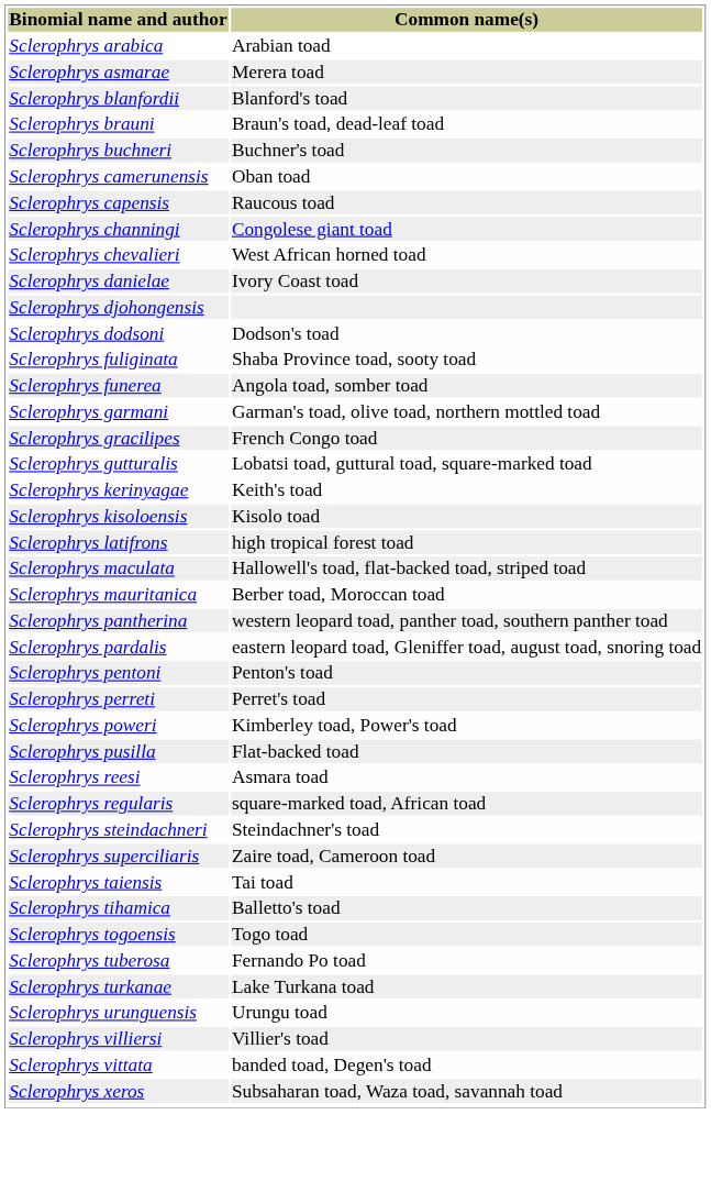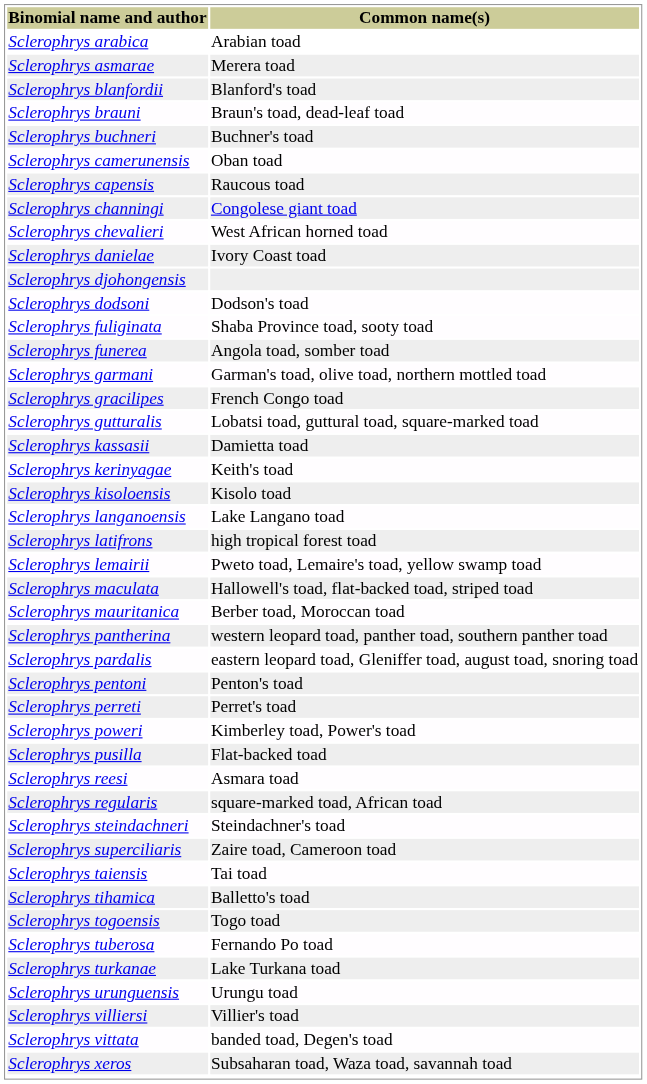 <table style="text-align:left; border:1px solid #999999; ">
 <tr style="background:#CCCC99; text-align: center; ">
 <th>Binomial name and author</th>
 <th>Common name(s)</th>
 </tr>
 <tr>
 <td><em><a href='#'>Sclerophrys arabica</a></em> </td>
 <td>Arabian toad</td>
 </tr>
 <tr style="background:#EEEEEE;">
 <td><em><a href='#'>Sclerophrys asmarae</a></em> </td>
 <td>Merera toad</td>
 </tr>
 <tr style="background:#EEEEEE;">
 <td><em><a href='#'>Sclerophrys blanfordii</a></em> </td>
 <td>Blanford's toad</td>
 </tr>
 <tr style="background:#FFFDFF;">
 <td><em><a href='#'>Sclerophrys brauni</a></em> </td>
 <td>Braun's toad, dead-leaf toad</td>
 </tr>
 <tr style="background:#EEEEEE;">
 <td><em><a href='#'>Sclerophrys buchneri</a></em> </td>
 <td>Buchner's toad</td>
 </tr>
 <tr style="background:#FFFDFF;">
 <td><em><a href='#'>Sclerophrys camerunensis</a></em> </td>
 <td>Oban toad</td>
 </tr>
 <tr style="background:#EEEEEE;">
 <td><em><a href='#'>Sclerophrys capensis</a></em> </td>
 <td>Raucous toad</td>
 </tr>
 <tr style="background:#EEEEEE;">
 <td><em><a href='#'>Sclerophrys channingi</a></em> </td>
 <td><a href='#'>Congolese giant toad</a></td>
 </tr>
 <tr style="background:#FFFDFF;">
 <td><em><a href='#'>Sclerophrys chevalieri</a></em> </td>
 <td>West African horned toad</td>
 </tr>
 <tr style="background:#EEEEEE;">
 <td><em><a href='#'>Sclerophrys danielae</a></em> </td>
 <td>Ivory Coast toad</td>
 </tr>
 <tr style="background:#EEEEEE;">
 <td><em><a href='#'>Sclerophrys djohongensis</a></em> </td>
 <td></td>
 </tr>
 <tr style="background:#FFFDFF;">
 <td><em><a href='#'>Sclerophrys dodsoni</a></em> </td>
 <td>Dodson's toad</td>
 </tr>
 <tr style="background:#FFFDFF;">
 <td><em><a href='#'>Sclerophrys fuliginata</a></em> </td>
 <td>Shaba Province toad, sooty toad</td>
 </tr>
 <tr style="background:#EEEEEE;">
 <td><em><a href='#'>Sclerophrys funerea</a></em> </td>
 <td>Angola toad, somber toad</td>
 </tr>
 <tr style="background:#FFFDFF;">
 <td><em><a href='#'>Sclerophrys garmani</a></em> </td>
 <td>Garman's toad, olive toad, northern mottled toad</td>
 </tr>
 <tr style="background:#EEEEEE;">
 <td><em><a href='#'>Sclerophrys gracilipes</a></em> </td>
 <td>French Congo toad</td>
 </tr>
 <tr style="background:#FFFDFF;">
 <td><em><a href='#'>Sclerophrys gutturalis</a></em> </td>
 <td>Lobatsi toad, guttural toad, square-marked toad</td>
 </tr>
+<tr style="background:#EEEEEE;">
+<td><em><a href='#'>Sclerophrys kassasii</a></em> </td>
+<td>Damietta toad</td>
+</tr>
 <tr style="background:#FFFDFF;">
 <td><em><a href='#'>Sclerophrys kerinyagae</a></em> </td>
 <td>Keith's toad</td>
 </tr>
 <tr style="background:#EEEEEE;">
 <td><em><a href='#'>Sclerophrys kisoloensis</a></em> </td>
 <td>Kisolo toad</td>
 </tr>
+<tr style="background:#FFFDFF;">
+<td><em><a href='#'>Sclerophrys langanoensis</a></em> </td>
+<td>Lake Langano toad</td>
+</tr>
 <tr style="background:#EEEEEE;">
 <td><em><a href='#'>Sclerophrys latifrons</a></em> </td>
 <td>high tropical forest toad</td>
+</tr>
+<tr style="background:#FFFDFF;">
+<td><em><a href='#'>Sclerophrys lemairii</a></em> </td>
+<td>Pweto toad, Lemaire's toad, yellow swamp toad</td>
 </tr>
 <tr style="background:#EEEEEE;">
 <td><em><a href='#'>Sclerophrys maculata</a></em> </td>
 <td>Hallowell's toad, flat-backed toad, striped toad</td>
 </tr>
 <tr style="background:#FFFDFF;">
 <td><em><a href='#'>Sclerophrys mauritanica</a></em> </td>
 <td>Berber toad, Moroccan toad</td>
 </tr>
 <tr style="background:#EEEEEE;">
 <td><em><a href='#'>Sclerophrys pantherina</a></em> </td>
 <td>western leopard toad, panther toad, southern panther toad</td>
 </tr>
 <tr style="background:#FFFDFF;">
 <td><em><a href='#'>Sclerophrys pardalis</a></em> </td>
 <td>eastern leopard toad, Gleniffer toad, august toad, snoring toad</td>
 </tr>
 <tr style="background:#EEEEEE;">
 <td><em><a href='#'>Sclerophrys pentoni</a></em> </td>
 <td>Penton's toad</td>
 </tr>
 <tr style="background:#EEEEEE;">
 <td><em><a href='#'>Sclerophrys perreti</a></em> </td>
 <td>Perret's toad</td>
 </tr>
 <tr style="background:#FFFDFF;">
 <td><em><a href='#'>Sclerophrys poweri</a></em> </td>
 <td>Kimberley toad, Power's toad</td>
 </tr>
 <tr style="background:#EEEEEE;">
 <td><em><a href='#'>Sclerophrys pusilla</a></em> </td>
 <td>Flat-backed toad</td>
 </tr>
 <tr style="background:#FFFDFF;">
 <td><em><a href='#'>Sclerophrys reesi</a></em> </td>
 <td>Asmara toad</td>
 </tr>
 <tr style="background:#EEEEEE;">
 <td><em><a href='#'>Sclerophrys regularis</a></em> </td>
 <td>square-marked toad, African toad</td>
 </tr>
 <tr style="background:#FFFDFF;">
 <td><em><a href='#'>Sclerophrys steindachneri</a></em> </td>
 <td>Steindachner's toad</td>
 </tr>
 <tr style="background:#EEEEEE;">
 <td><em><a href='#'>Sclerophrys superciliaris</a></em> </td>
 <td>Zaire toad, Cameroon toad</td>
 </tr>
 <tr style="background:#FFFDFF;">
 <td><em><a href='#'>Sclerophrys taiensis</a></em> </td>
 <td>Tai toad</td>
 </tr>
 <tr style="background:#EEEEEE;">
 <td><em><a href='#'>Sclerophrys tihamica</a></em> </td>
 <td>Balletto's toad</td>
 </tr>
 <tr style="background:#EEEEEE;">
 <td><em><a href='#'>Sclerophrys togoensis</a></em> </td>
 <td>Togo toad</td>
 </tr>
 <tr style="background:#FFFDFF;">
 <td><em><a href='#'>Sclerophrys tuberosa</a></em> </td>
 <td>Fernando Po toad</td>
 </tr>
 <tr style="background:#EEEEEE;">
 <td><em><a href='#'>Sclerophrys turkanae</a></em> </td>
 <td>Lake Turkana toad</td>
 </tr>
 <tr style="background:#FFFDFF;">
 <td><em><a href='#'>Sclerophrys urunguensis</a></em> </td>
 <td>Urungu toad</td>
 </tr>
 <tr style="background:#EEEEEE;">
 <td><em><a href='#'>Sclerophrys villiersi</a></em> </td>
 <td>Villier's toad</td>
 </tr>
 <tr style="background:#FFFDFF;">
 <td><em><a href='#'>Sclerophrys vittata</a></em> </td>
 <td>banded toad, Degen's toad</td>
 </tr>
 <tr style="background:#EEEEEE;">
 <td><em><a href='#'>Sclerophrys xeros</a></em> </td>
 <td>Subsaharan toad, Waza toad, savannah toad</td>
 </tr>
 <tr>
 </tr>
 </table>
